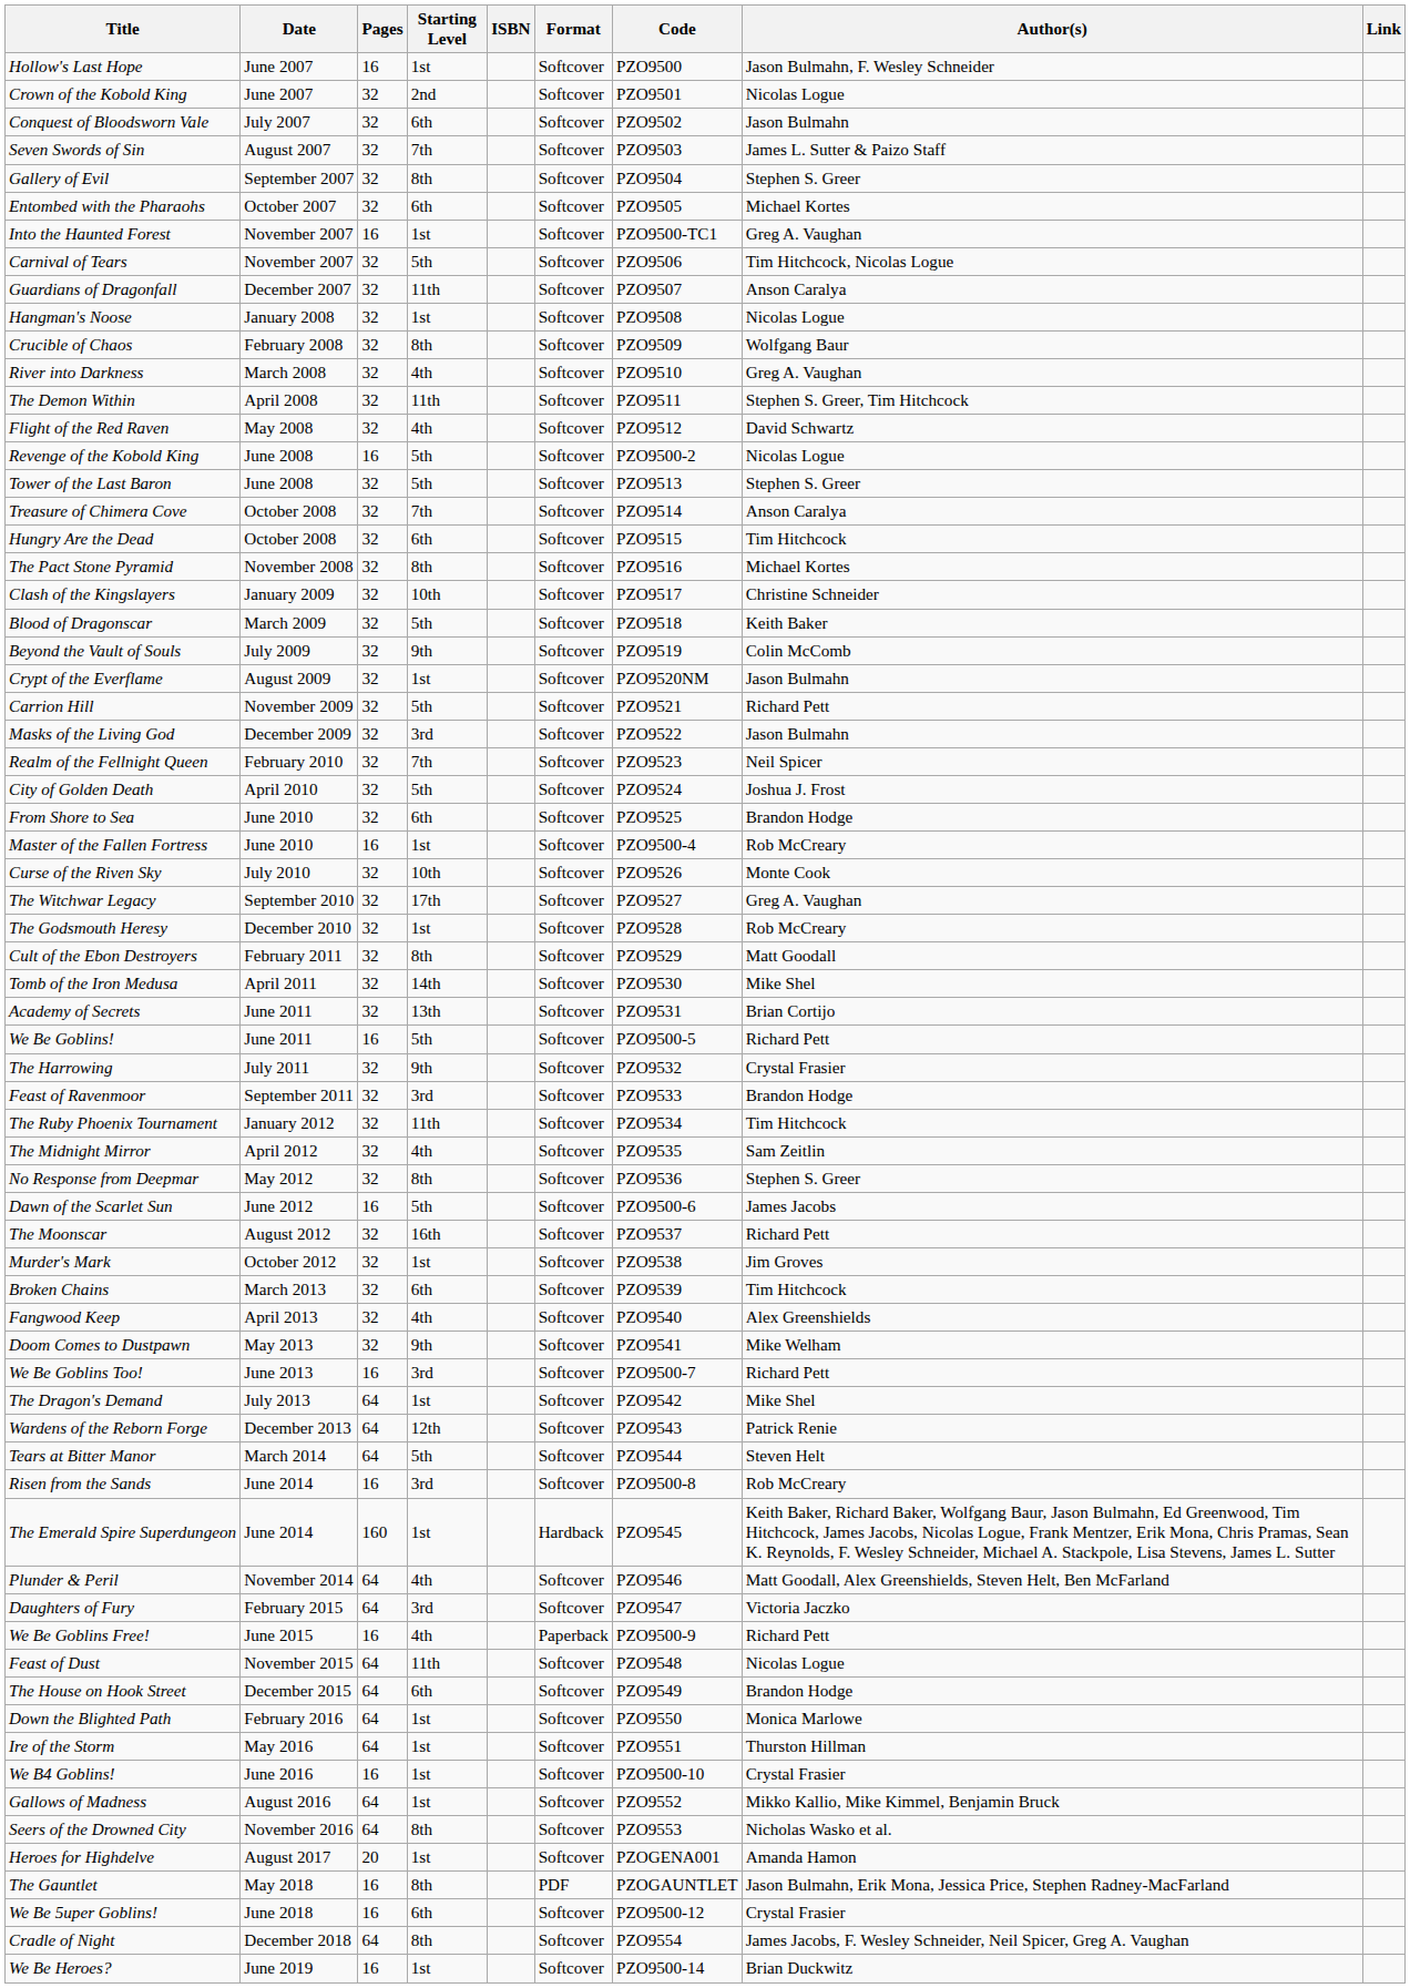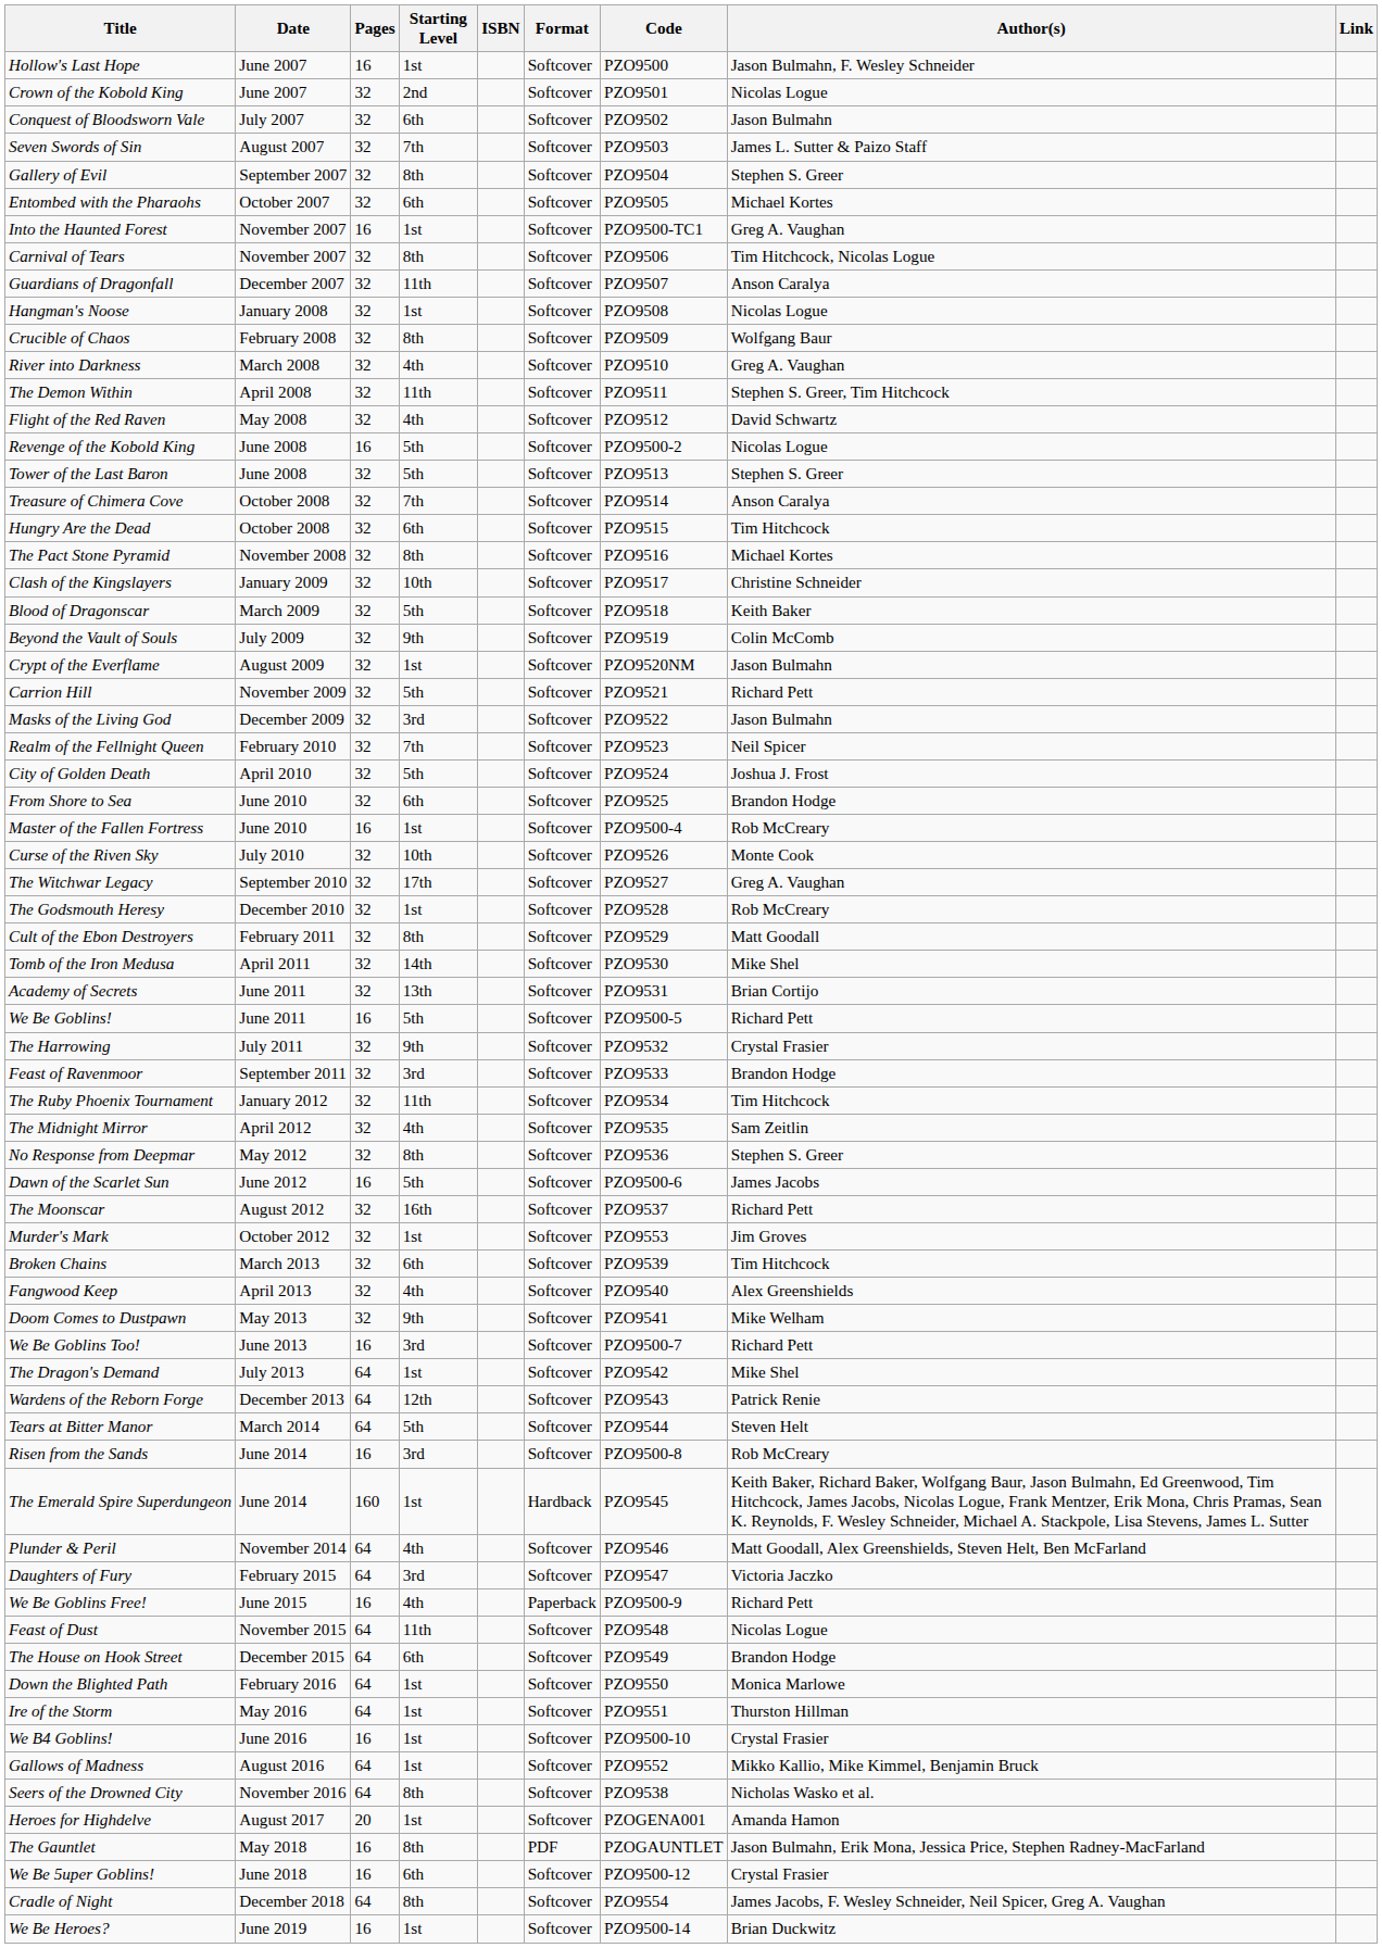 <table class="wikitable sortable" style="width:100%; font-size:95%; border:1">
 <tr>
 <th>Title</th>
 <th>Date</th>
 <th>Pages</th>
 <th>Starting Level</th>
 <th>ISBN</th>
 <th>Format</th>
 <th>Code</th>
 <th>Author(s)</th>
 <th>Link</th>
 </tr>
 <tr>
 <td><em>Hollow's Last Hope</em></td>
 <td>June 2007</td>
 <td>16</td>
 <td>1st</td>
 <td></td>
 <td>Softcover</td>
 <td>PZO9500</td>
 <td>Jason Bulmahn, F. Wesley Schneider</td>
 <td></td>
 </tr>
 <tr>
 <td><em>Crown of the Kobold King</em></td>
 <td>June 2007</td>
 <td>32</td>
 <td>2nd</td>
 <td style="white-space: nowrap;"></td>
 <td>Softcover</td>
 <td>PZO9501</td>
 <td>Nicolas Logue</td>
 <td></td>
 </tr>
 <tr>
 <td><em>Conquest of Bloodsworn Vale</em></td>
 <td>July 2007</td>
 <td>32</td>
 <td>6th</td>
 <td style="white-space: nowrap;"></td>
 <td>Softcover</td>
 <td>PZO9502</td>
 <td>Jason Bulmahn</td>
 <td></td>
 </tr>
 <tr>
 <td><em>Seven Swords of Sin</em></td>
 <td>August 2007</td>
 <td>32</td>
 <td>7th</td>
 <td style="white-space: nowrap;"></td>
 <td>Softcover</td>
 <td>PZO9503</td>
 <td>James L. Sutter & Paizo Staff</td>
 <td></td>
 </tr>
 <tr>
 <td><em>Gallery of Evil</em></td>
 <td>September 2007</td>
 <td>32</td>
 <td>8th</td>
 <td style="white-space: nowrap;"></td>
 <td>Softcover</td>
 <td>PZO9504</td>
 <td>Stephen S. Greer</td>
 <td></td>
 </tr>
 <tr>
 <td><em>Entombed with the Pharaohs</em></td>
 <td>October 2007</td>
 <td>32</td>
 <td>6th</td>
 <td style="white-space: nowrap;"></td>
 <td>Softcover</td>
 <td>PZO9505</td>
 <td>Michael Kortes</td>
 <td></td>
 </tr>
 <tr>
 <td><em>Into the Haunted Forest</em></td>
 <td>November 2007</td>
 <td>16</td>
 <td>1st</td>
 <td style="white-space: nowrap;"></td>
 <td>Softcover</td>
 <td>PZO9500-TC1</td>
 <td>Greg A. Vaughan</td>
 <td></td>
 </tr>
 <tr>
 <td><em>Carnival of Tears</em></td>
 <td>November 2007</td>
 <td>32</td>
-<td>5th</td>
+<td>8th</td>
 <td style="white-space: nowrap;"></td>
 <td>Softcover</td>
 <td>PZO9506</td>
 <td>Tim Hitchcock, Nicolas Logue</td>
 <td></td>
 </tr>
 <tr>
 <td><em>Guardians of Dragonfall</em></td>
 <td>December 2007</td>
 <td>32</td>
 <td>11th</td>
 <td style="white-space: nowrap;"></td>
 <td>Softcover</td>
 <td>PZO9507</td>
 <td>Anson Caralya</td>
 <td></td>
 </tr>
 <tr>
 <td><em>Hangman's Noose</em></td>
 <td>January 2008</td>
 <td>32</td>
 <td>1st</td>
 <td style="white-space: nowrap;"></td>
 <td>Softcover</td>
 <td>PZO9508</td>
 <td>Nicolas Logue</td>
 <td></td>
 </tr>
 <tr>
 <td><em>Crucible of Chaos</em></td>
 <td>February 2008</td>
 <td>32</td>
 <td>8th</td>
 <td style="white-space: nowrap;"></td>
 <td>Softcover</td>
 <td>PZO9509</td>
 <td>Wolfgang Baur</td>
 <td></td>
 </tr>
 <tr>
 <td><em>River into Darkness</em></td>
 <td>March 2008</td>
 <td>32</td>
 <td>4th</td>
 <td style="white-space: nowrap;"></td>
 <td>Softcover</td>
 <td>PZO9510</td>
 <td>Greg A. Vaughan</td>
 <td></td>
 </tr>
 <tr>
 <td><em>The Demon Within</em></td>
 <td>April 2008</td>
 <td>32</td>
 <td>11th</td>
 <td style="white-space: nowrap;"></td>
 <td>Softcover</td>
 <td>PZO9511</td>
 <td>Stephen S. Greer, Tim Hitchcock</td>
 <td></td>
 </tr>
 <tr>
 <td><em>Flight of the Red Raven</em></td>
 <td>May 2008</td>
 <td>32</td>
 <td>4th</td>
 <td style="white-space: nowrap;"></td>
 <td>Softcover</td>
 <td>PZO9512</td>
 <td>David Schwartz</td>
 <td></td>
 </tr>
 <tr>
 <td><em>Revenge of the Kobold King</em></td>
 <td>June 2008</td>
 <td>16</td>
 <td>5th</td>
 <td></td>
 <td>Softcover</td>
 <td>PZO9500-2</td>
 <td>Nicolas Logue</td>
 <td></td>
 </tr>
 <tr>
 <td><em>Tower of the Last Baron</em></td>
 <td>June 2008</td>
 <td>32</td>
 <td>5th</td>
 <td style="white-space: nowrap;"></td>
 <td>Softcover</td>
 <td>PZO9513</td>
 <td>Stephen S. Greer</td>
 <td></td>
 </tr>
 <tr>
 <td><em>Treasure of Chimera Cove</em></td>
 <td>October 2008</td>
 <td>32</td>
 <td>7th</td>
 <td style="white-space: nowrap;"></td>
 <td>Softcover</td>
 <td>PZO9514</td>
 <td>Anson Caralya</td>
 <td></td>
 </tr>
 <tr>
 <td><em>Hungry Are the Dead</em></td>
 <td>October 2008</td>
 <td>32</td>
 <td>6th</td>
 <td style="white-space: nowrap;"></td>
 <td>Softcover</td>
 <td>PZO9515</td>
 <td>Tim Hitchcock</td>
 <td></td>
 </tr>
 <tr>
 <td><em>The Pact Stone Pyramid</em></td>
 <td>November 2008</td>
 <td>32</td>
 <td>8th</td>
 <td style="white-space: nowrap;"></td>
 <td>Softcover</td>
 <td>PZO9516</td>
 <td>Michael Kortes</td>
 <td></td>
 </tr>
 <tr>
 <td><em>Clash of the Kingslayers</em></td>
 <td>January 2009</td>
 <td>32</td>
 <td>10th</td>
 <td style="white-space: nowrap;"></td>
 <td>Softcover</td>
 <td>PZO9517</td>
 <td>Christine Schneider</td>
 <td></td>
 </tr>
 <tr>
 <td><em>Blood of Dragonscar</em></td>
 <td>March 2009</td>
 <td>32</td>
 <td>5th</td>
 <td style="white-space: nowrap;"></td>
 <td>Softcover</td>
 <td>PZO9518</td>
 <td>Keith Baker</td>
 <td></td>
 </tr>
 <tr>
 <td><em>Beyond the Vault of Souls</em></td>
 <td>July 2009</td>
 <td>32</td>
 <td>9th</td>
 <td style="white-space: nowrap;"></td>
 <td>Softcover</td>
 <td>PZO9519</td>
 <td>Colin McComb</td>
 <td></td>
 </tr>
 <tr>
 <td><em>Crypt of the Everflame</em></td>
 <td>August 2009</td>
 <td>32</td>
 <td>1st</td>
 <td style="white-space: nowrap;"></td>
 <td>Softcover</td>
 <td>PZO9520NM</td>
 <td>Jason Bulmahn</td>
 <td></td>
 </tr>
 <tr>
 <td><em>Carrion Hill</em></td>
 <td>November 2009</td>
 <td>32</td>
 <td>5th</td>
 <td></td>
 <td>Softcover</td>
 <td>PZO9521</td>
 <td>Richard Pett</td>
 <td></td>
 </tr>
 <tr>
 <td><em>Masks of the Living God</em></td>
 <td>December 2009</td>
 <td>32</td>
 <td>3rd</td>
 <td></td>
 <td>Softcover</td>
 <td>PZO9522</td>
 <td>Jason Bulmahn</td>
 <td></td>
 </tr>
 <tr>
 <td style="white-space: nowrap;"><em>Realm of the Fellnight Queen</em></td>
 <td>February 2010</td>
 <td>32</td>
 <td>7th</td>
 <td></td>
 <td>Softcover</td>
 <td>PZO9523</td>
 <td>Neil Spicer</td>
 <td></td>
 </tr>
 <tr>
 <td><em>City of Golden Death</em></td>
 <td>April 2010</td>
 <td>32</td>
 <td>5th</td>
 <td></td>
 <td>Softcover</td>
 <td>PZO9524</td>
 <td>Joshua J. Frost</td>
 <td></td>
 </tr>
 <tr>
 <td><em>From Shore to Sea</em></td>
 <td>June 2010</td>
 <td>32</td>
 <td>6th</td>
 <td></td>
 <td>Softcover</td>
 <td>PZO9525</td>
 <td>Brandon Hodge</td>
 <td></td>
 </tr>
 <tr>
 <td><em>Master of the Fallen Fortress</em></td>
 <td>June 2010</td>
 <td>16</td>
 <td>1st</td>
 <td></td>
 <td>Softcover</td>
 <td>PZO9500-4</td>
 <td>Rob McCreary</td>
 <td></td>
 </tr>
 <tr>
 <td><em>Curse of the Riven Sky</em></td>
 <td>July 2010</td>
 <td>32</td>
 <td>10th</td>
 <td></td>
 <td>Softcover</td>
 <td>PZO9526</td>
 <td>Monte Cook</td>
 <td></td>
 </tr>
 <tr>
 <td><em>The Witchwar Legacy</em></td>
 <td style="white-space: nowrap;">September 2010</td>
 <td>32</td>
 <td>17th</td>
 <td></td>
 <td>Softcover</td>
 <td>PZO9527</td>
 <td>Greg A. Vaughan</td>
 <td></td>
 </tr>
 <tr>
 <td><em>The Godsmouth Heresy</em></td>
 <td>December 2010</td>
 <td>32</td>
 <td>1st</td>
 <td></td>
 <td>Softcover</td>
 <td>PZO9528</td>
 <td>Rob McCreary</td>
 <td></td>
 </tr>
 <tr>
 <td><em>Cult of the Ebon Destroyers</em></td>
 <td>February 2011</td>
 <td>32</td>
 <td>8th</td>
 <td></td>
 <td>Softcover</td>
 <td>PZO9529</td>
 <td>Matt Goodall</td>
 <td></td>
 </tr>
 <tr>
 <td><em>Tomb of the Iron Medusa</em></td>
 <td>April 2011</td>
 <td>32</td>
 <td>14th</td>
 <td></td>
 <td>Softcover</td>
 <td>PZO9530</td>
 <td>Mike Shel</td>
 <td></td>
 </tr>
 <tr>
 <td><em>Academy of Secrets</em></td>
 <td>June 2011</td>
 <td>32</td>
 <td>13th</td>
 <td></td>
 <td>Softcover</td>
 <td>PZO9531</td>
 <td>Brian Cortijo</td>
 <td></td>
 </tr>
 <tr>
 <td><em>We Be Goblins!</em></td>
 <td>June 2011</td>
 <td>16</td>
 <td>5th</td>
 <td></td>
 <td>Softcover</td>
 <td>PZO9500-5</td>
 <td>Richard Pett</td>
 <td></td>
 </tr>
 <tr>
 <td><em>The Harrowing</em></td>
 <td>July 2011</td>
 <td>32</td>
 <td>9th</td>
 <td></td>
 <td>Softcover</td>
 <td>PZO9532</td>
 <td>Crystal Frasier</td>
 <td></td>
 </tr>
 <tr>
 <td><em>Feast of Ravenmoor</em></td>
 <td style="white-space: nowrap;">September 2011</td>
 <td>32</td>
 <td>3rd</td>
 <td></td>
 <td>Softcover</td>
 <td>PZO9533</td>
 <td>Brandon Hodge</td>
 <td></td>
 </tr>
 <tr>
 <td><em>The Ruby Phoenix Tournament</em></td>
 <td>January 2012</td>
 <td>32</td>
 <td>11th</td>
 <td></td>
 <td>Softcover</td>
 <td>PZO9534</td>
 <td>Tim Hitchcock</td>
 <td></td>
 </tr>
 <tr>
 <td><em>The Midnight Mirror</em></td>
 <td>April 2012</td>
 <td>32</td>
 <td>4th</td>
 <td></td>
 <td>Softcover</td>
 <td>PZO9535</td>
 <td>Sam Zeitlin</td>
 <td></td>
 </tr>
 <tr>
 <td><em>No Response from Deepmar</em></td>
 <td>May 2012</td>
 <td>32</td>
 <td>8th</td>
 <td></td>
 <td>Softcover</td>
 <td>PZO9536</td>
 <td>Stephen S. Greer</td>
 <td></td>
 </tr>
 <tr>
 <td><em>Dawn of the Scarlet Sun</em></td>
 <td>June 2012</td>
 <td>16</td>
 <td>5th</td>
 <td></td>
 <td>Softcover</td>
 <td>PZO9500-6</td>
 <td>James Jacobs</td>
 <td></td>
 </tr>
 <tr>
 <td><em>The Moonscar</em></td>
 <td>August 2012</td>
 <td>32</td>
 <td>16th</td>
 <td></td>
 <td>Softcover</td>
 <td>PZO9537</td>
 <td>Richard Pett</td>
 <td></td>
 </tr>
 <tr>
 <td><em>Murder's Mark</em></td>
 <td>October 2012</td>
 <td>32</td>
 <td>1st</td>
 <td></td>
 <td>Softcover</td>
-<td>PZO9538</td>
+<td>PZO9553</td>
 <td>Jim Groves</td>
 <td></td>
 </tr>
 <tr>
 <td><em>Broken Chains</em></td>
 <td>March 2013</td>
 <td>32</td>
 <td>6th</td>
 <td></td>
 <td>Softcover</td>
 <td>PZO9539</td>
 <td>Tim Hitchcock</td>
 <td></td>
 </tr>
 <tr>
 <td><em>Fangwood Keep</em></td>
 <td>April 2013</td>
 <td>32</td>
 <td>4th</td>
 <td></td>
 <td>Softcover</td>
 <td>PZO9540</td>
 <td>Alex Greenshields</td>
 <td></td>
 </tr>
 <tr>
 <td><em>Doom Comes to Dustpawn</em></td>
 <td>May 2013</td>
 <td>32</td>
 <td>9th</td>
 <td></td>
 <td>Softcover</td>
 <td>PZO9541</td>
 <td>Mike Welham</td>
 <td></td>
 </tr>
 <tr>
 <td><em>We Be Goblins Too!</em></td>
 <td>June 2013</td>
 <td>16</td>
 <td>3rd</td>
 <td></td>
 <td>Softcover</td>
 <td>PZO9500-7</td>
 <td>Richard Pett</td>
 <td></td>
 </tr>
 <tr>
 <td><em>The Dragon's Demand</em></td>
 <td>July 2013</td>
 <td>64</td>
 <td>1st</td>
 <td></td>
 <td>Softcover</td>
 <td>PZO9542</td>
 <td>Mike Shel</td>
 <td></td>
 </tr>
 <tr>
 <td><em>Wardens of the Reborn Forge</em></td>
 <td style="white-space: nowrap;">December 2013</td>
 <td>64</td>
 <td>12th</td>
 <td></td>
 <td>Softcover</td>
 <td>PZO9543</td>
 <td>Patrick Renie</td>
 <td></td>
 </tr>
 <tr>
 <td><em>Tears at Bitter Manor</em></td>
 <td>March 2014</td>
 <td>64</td>
 <td>5th</td>
 <td></td>
 <td>Softcover</td>
 <td>PZO9544</td>
 <td>Steven Helt</td>
 <td></td>
 </tr>
 <tr>
 <td><em>Risen from the Sands</em></td>
 <td>June 2014</td>
 <td>16</td>
 <td>3rd</td>
 <td></td>
 <td>Softcover</td>
 <td>PZO9500-8</td>
 <td>Rob McCreary</td>
 <td></td>
 </tr>
 <tr>
 <td style="white-space: nowrap;"><em>The Emerald Spire Superdungeon</em></td>
 <td>June 2014</td>
 <td>160</td>
 <td>1st</td>
 <td></td>
 <td>Hardback</td>
 <td>PZO9545</td>
 <td>Keith Baker, Richard Baker, Wolfgang Baur, Jason Bulmahn, Ed Greenwood, Tim Hitchcock, James Jacobs, Nicolas Logue, Frank Mentzer, Erik Mona, Chris Pramas, Sean K. Reynolds, F. Wesley Schneider, Michael A. Stackpole, Lisa Stevens, James L. Sutter</td>
 <td></td>
 </tr>
 <tr>
 <td><em>Plunder & Peril</em></td>
 <td>November 2014</td>
 <td>64</td>
 <td>4th</td>
 <td></td>
 <td>Softcover</td>
 <td>PZO9546</td>
 <td>Matt Goodall, Alex Greenshields, Steven Helt, Ben McFarland</td>
 <td></td>
 </tr>
 <tr>
 <td><em>Daughters of Fury</em></td>
 <td>February 2015</td>
 <td>64</td>
 <td>3rd</td>
 <td></td>
 <td>Softcover</td>
 <td>PZO9547</td>
 <td>Victoria Jaczko</td>
 <td></td>
 </tr>
 <tr>
 <td><em>We Be Goblins Free!</em></td>
 <td>June 2015</td>
 <td>16</td>
 <td>4th</td>
 <td></td>
 <td>Paperback</td>
 <td>PZO9500-9</td>
 <td>Richard Pett</td>
 <td></td>
 </tr>
 <tr>
 <td><em>Feast of Dust</em></td>
 <td>November 2015</td>
 <td>64</td>
 <td>11th</td>
 <td></td>
 <td>Softcover</td>
 <td>PZO9548</td>
 <td>Nicolas Logue</td>
 <td></td>
 </tr>
 <tr>
 <td><em>The House on Hook Street</em></td>
 <td>December 2015</td>
 <td>64</td>
 <td>6th</td>
 <td></td>
 <td>Softcover</td>
 <td>PZO9549</td>
 <td>Brandon Hodge</td>
 <td></td>
 </tr>
 <tr>
 <td><em>Down the Blighted Path</em></td>
 <td>February 2016</td>
 <td>64</td>
 <td>1st</td>
 <td></td>
 <td>Softcover</td>
 <td>PZO9550</td>
 <td>Monica Marlowe</td>
 <td></td>
 </tr>
 <tr>
 <td><em>Ire of the Storm</em></td>
 <td>May 2016</td>
 <td>64</td>
 <td>1st</td>
 <td></td>
 <td>Softcover</td>
 <td>PZO9551</td>
 <td>Thurston Hillman</td>
 <td></td>
 </tr>
 <tr>
 <td><em>We B4 Goblins!</em></td>
 <td>June 2016</td>
 <td>16</td>
 <td>1st</td>
 <td></td>
 <td>Softcover</td>
 <td>PZO9500-10</td>
 <td>Crystal Frasier</td>
 <td></td>
 </tr>
 <tr>
 <td><em>Gallows of Madness</em></td>
 <td>August 2016</td>
 <td>64</td>
 <td>1st</td>
 <td></td>
 <td>Softcover</td>
 <td>PZO9552</td>
 <td>Mikko Kallio, Mike Kimmel, Benjamin Bruck</td>
 <td></td>
 </tr>
 <tr>
 <td><em>Seers of the Drowned City</em></td>
 <td>November 2016</td>
 <td>64</td>
 <td>8th</td>
 <td></td>
 <td>Softcover</td>
-<td>PZO9553</td>
+<td>PZO9538</td>
 <td>Nicholas Wasko et al.</td>
 <td></td>
 </tr>
 <tr>
 <td><em>Heroes for Highdelve</em></td>
 <td>August 2017</td>
 <td>20</td>
 <td>1st</td>
 <td></td>
 <td>Softcover</td>
 <td>PZOGENA001</td>
 <td>Amanda Hamon</td>
 <td></td>
 </tr>
 <tr>
 <td><em>The Gauntlet</em></td>
 <td>May 2018</td>
 <td>16</td>
 <td>8th</td>
 <td></td>
 <td>PDF</td>
 <td>PZOGAUNTLET</td>
 <td>Jason Bulmahn, Erik Mona, Jessica Price, Stephen Radney-MacFarland</td>
 <td></td>
 </tr>
 <tr>
 <td><em>We Be 5uper Goblins!</em></td>
 <td>June 2018</td>
 <td>16</td>
 <td>6th</td>
 <td></td>
 <td>Softcover</td>
 <td>PZO9500-12</td>
 <td>Crystal Frasier</td>
 <td></td>
 </tr>
 <tr>
 <td><em>Cradle of Night</em></td>
 <td>December 2018</td>
 <td>64</td>
 <td>8th</td>
 <td></td>
 <td>Softcover</td>
 <td>PZO9554</td>
 <td>James Jacobs, F. Wesley Schneider, Neil Spicer, Greg A. Vaughan</td>
 <td></td>
 </tr>
 <tr>
 <td><em>We Be Heroes?</em></td>
 <td>June 2019</td>
 <td>16</td>
 <td>1st</td>
 <td></td>
 <td>Softcover</td>
 <td>PZO9500-14</td>
 <td>Brian Duckwitz</td>
 <td></td>
 </tr>
 </table>
